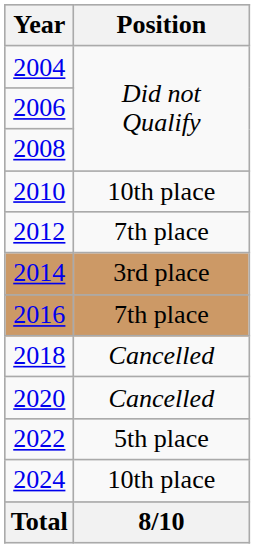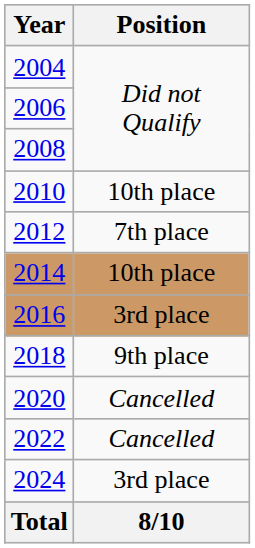 <table class="wikitable" style="text-align: center;">
 <tr>
 <th>Year</th>
 <th width="100">Position</th>
 </tr>
 <tr>
 <td> <a href='#'>2004</a></td>
 <td colspan="2" rowspan=3><em>Did not Qualify</em></td>
 </tr>
 <tr>
 <td> <a href='#'>2006</a></td>
 </tr>
 <tr>
 <td> <a href='#'>2008</a></td>
 </tr>
 <tr>
 <td> <a href='#'>2010</a></td>
 <td>10th place</td>
 </tr>
 <tr>
 <td> <a href='#'>2012</a></td>
 <td>7th place</td>
 </tr>
 <tr bgcolor=cc9966>
 <td> <a href='#'>2014</a></td>
-<td>3rd place</td>
+<td>10th place</td>
 </tr>
 <tr bgcolor=cc9966>
 <td> <a href='#'>2016</a></td>
-<td>7th place</td>
+<td>3rd place</td>
 </tr>
 <tr>
 <td> <a href='#'>2018</a></td>
-<td><em>Cancelled</em></td>
+<td>9th place</td>
 </tr>
 <tr>
 <td> <a href='#'>2020</a></td>
 <td><em>Cancelled</em></td>
 </tr>
 <tr>
 <td> <a href='#'>2022</a></td>
-<td>5th place</td>
+<td><em>Cancelled</em></td>
 </tr>
 <tr>
 <td> <a href='#'>2024</a></td>
-<td>10th place</td>
+<td>3rd place</td>
 </tr>
 <tr>
 <th>Total</th>
 <th>8/10</th>
 </tr>
 </table>
